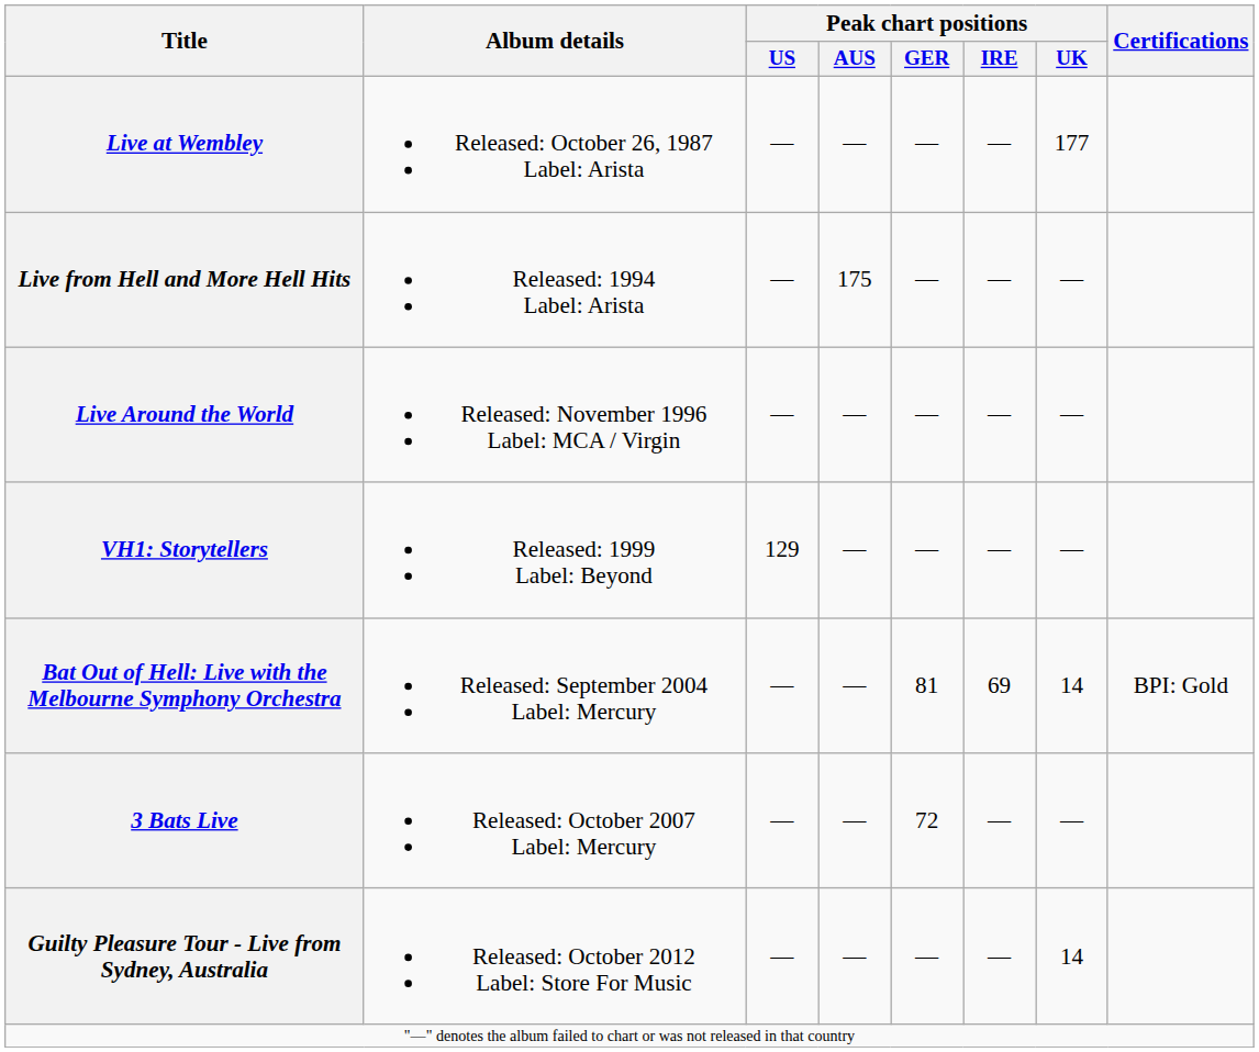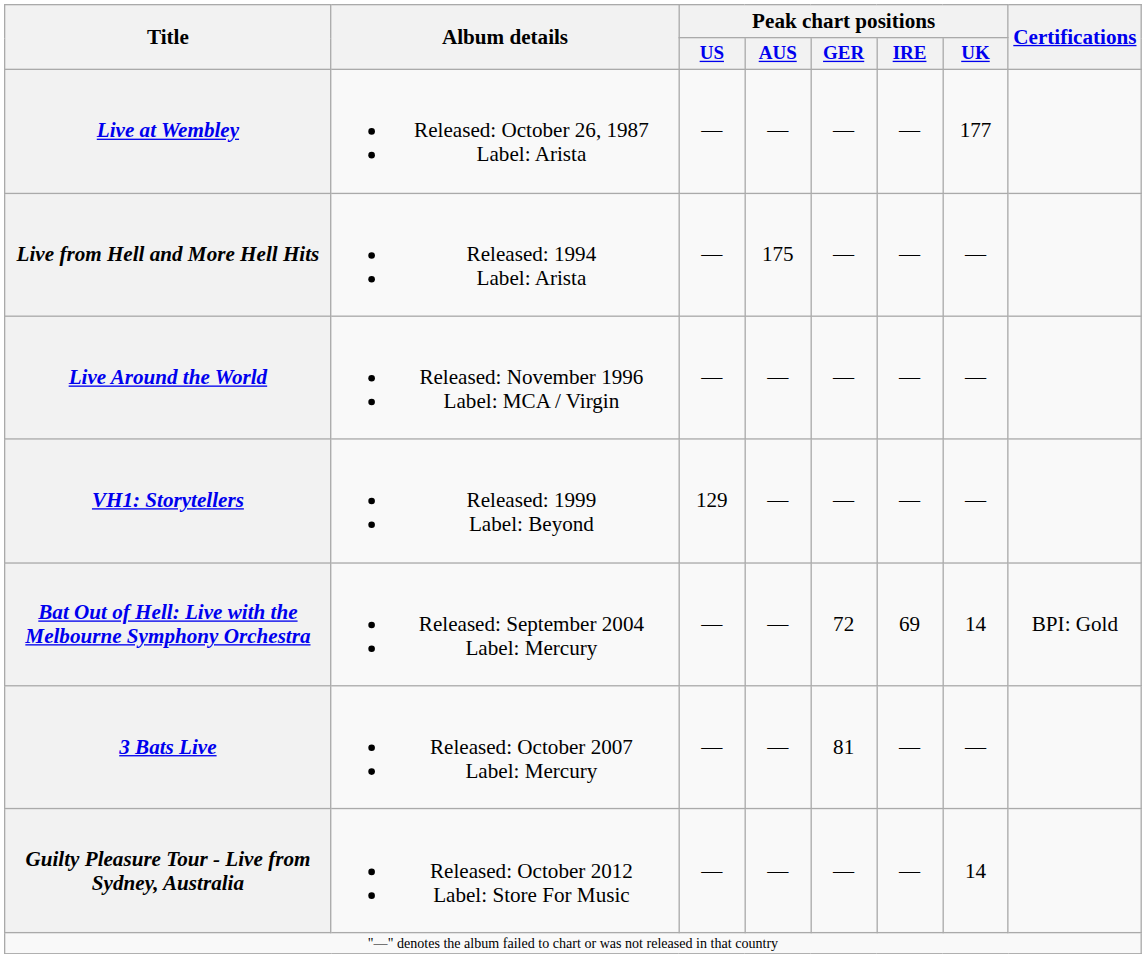 <table class="wikitable plainrowheaders" style="text-align:center;">
 <tr>
 <th scope="col" rowspan="2" style="width:15em;">Title</th>
 <th scope="col" rowspan="2" style="width:16em;">Album details</th>
 <th scope="col" colspan="5">Peak chart positions</th>
 <th scope="col" rowspan="2"><a href='#'>Certifications</a></th>
 </tr>
 <tr>
 <th scope="col" style="width:3em;font-size:90%;"><a href='#'>US</a><br></th>
 <th scope="col" style="width:3em;font-size:90%;"><a href='#'>AUS</a><br></th>
 <th scope="col" style="width:3em;font-size:90%;"><a href='#'>GER</a><br></th>
 <th scope="col" style="width:3em;font-size:90%;"><a href='#'>IRE</a><br></th>
 <th scope="col" style="width:3em;font-size:90%;"><a href='#'>UK</a><br></th>
 </tr>
 <tr>
 <th scope="row"><em><a href='#'>Live at Wembley</a></em></th>
 <td><br><ul><li>Released: October 26, 1987</li><li>Label: Arista</li></ul></td>
 <td>—</td>
 <td>—</td>
 <td>—</td>
 <td>—</td>
 <td>177</td>
 <td></td>
 </tr>
 <tr>
 <th scope="row"><em>Live from Hell and More Hell Hits</em></th>
 <td><br><ul><li>Released: 1994</li><li>Label: Arista</li></ul></td>
 <td>—</td>
 <td>175</td>
 <td>—</td>
 <td>—</td>
 <td>—</td>
 <td></td>
 </tr>
 <tr>
 <th scope="row"><em><a href='#'>Live Around the World</a></em></th>
 <td><br><ul><li>Released: November 1996</li><li>Label: MCA / Virgin</li></ul></td>
 <td>—</td>
 <td>—</td>
 <td>—</td>
 <td>—</td>
 <td>—</td>
 <td></td>
 </tr>
 <tr>
 <th scope="row"><em><a href='#'>VH1: Storytellers</a></em></th>
 <td><br><ul><li>Released: 1999</li><li>Label: Beyond</li></ul></td>
 <td>129</td>
 <td>—</td>
 <td>—</td>
 <td>—</td>
 <td>—</td>
 <td></td>
 </tr>
 <tr>
 <th scope="row"><em><a href='#'>Bat Out of Hell: Live with the Melbourne Symphony Orchestra</a></em></th>
 <td><br><ul><li>Released: September 2004</li><li>Label: Mercury</li></ul></td>
 <td>—</td>
 <td>—</td>
-<td>81</td>
+<td>72</td>
 <td>69</td>
 <td>14</td>
 <td>BPI: Gold</td>
 </tr>
 <tr>
 <th scope="row"><em><a href='#'>3 Bats Live</a></em></th>
 <td><br><ul><li>Released: October 2007</li><li>Label: Mercury</li></ul></td>
 <td>—</td>
 <td>—</td>
-<td>72</td>
+<td>81</td>
 <td>—</td>
 <td>—</td>
 <td></td>
 </tr>
 <tr>
 <th scope="row"><em>Guilty Pleasure Tour - Live from Sydney, Australia</em></th>
 <td><br><ul><li>Released: October 2012</li><li>Label: Store For Music</li></ul></td>
 <td>—</td>
 <td>—</td>
 <td>—</td>
 <td>—</td>
 <td>14</td>
 <td></td>
 </tr>
 <tr>
 <td colspan="8" style="text-align:center; font-size:8pt;">"—" denotes the album failed to chart or was not released in that country</td>
 </tr>
 </table>
